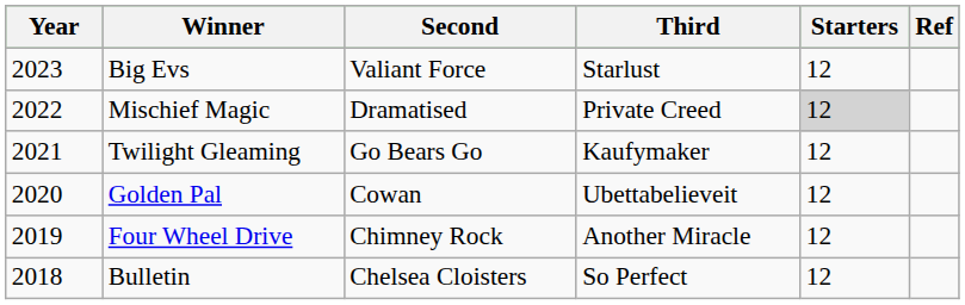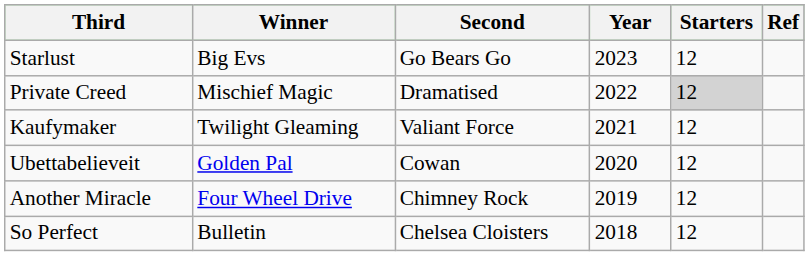 <table class = "wikitable sortable" | border="1" cellpadding="0" style="border-collapse: collapse; font-size:90%">
 <tr bgcolor="#77dd77" align="center">
-<th width="48px"><strong>Year</strong></th>
+<th width="120px"><strong>Third</strong></th>
 <th width="130px"><strong>Winner</strong></th>
 <th width="125px"><strong>Second</strong></th>
-<th width="120px"><strong>Third</strong></th>
+<th width="48px"><strong>Year</strong></th>
 <th width="55px"><strong>Starters</strong></th>
 <th>Ref</th>
 </tr>
 <tr>
+<td>Starlust</td>
+<td>Big Evs</td>
+<td>Go Bears Go</td>
 <td>2023</td>
-<td>Big Evs</td>
-<td>Valiant Force</td>
-<td>Starlust</td>
 <td>12</td>
 <td></td>
 </tr>
 <tr>
-<td>2022</td>
+<td>Private Creed</td>
 <td>Mischief Magic</td>
 <td>Dramatised</td>
-<td>Private Creed</td>
+<td>2022</td>
 <td style="background: lightgrey;">12</td>
 <td></td>
 </tr>
 <tr>
+<td>Kaufymaker</td>
+<td>Twilight Gleaming</td>
+<td>Valiant Force</td>
 <td>2021</td>
-<td>Twilight Gleaming</td>
-<td>Go Bears Go</td>
-<td>Kaufymaker</td>
 <td>12</td>
 <td></td>
 </tr>
 <tr>
-<td>2020</td>
+<td>Ubettabelieveit</td>
 <td><a href='#'>Golden Pal</a></td>
 <td>Cowan</td>
-<td>Ubettabelieveit</td>
+<td>2020</td>
 <td>12</td>
 <td></td>
 </tr>
 <tr>
-<td>2019</td>
+<td>Another Miracle</td>
 <td><a href='#'>Four Wheel Drive</a></td>
 <td>Chimney Rock</td>
-<td>Another Miracle</td>
+<td>2019</td>
 <td>12</td>
 <td></td>
 </tr>
 <tr>
-<td>2018</td>
+<td>So Perfect</td>
 <td>Bulletin</td>
 <td>Chelsea Cloisters</td>
-<td>So Perfect</td>
+<td>2018</td>
 <td>12</td>
 <td></td>
 </tr>
 </table>
